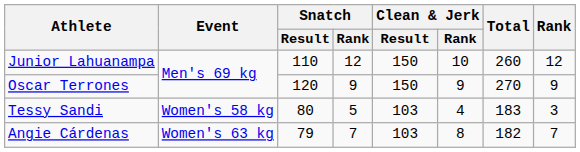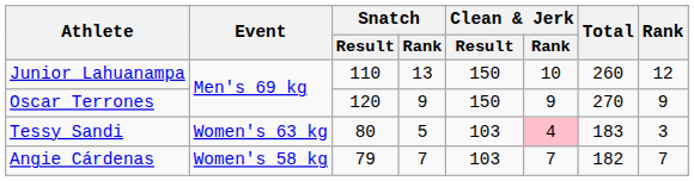 <table class="wikitable" style="font-size:90%">
 <tr>
 <th rowspan=2>Athlete</th>
 <th rowspan=2>Event</th>
 <th colspan="2">Snatch</th>
 <th colspan="2">Clean & Jerk</th>
 <th rowspan="2">Total</th>
 <th rowspan="2">Rank</th>
 </tr>
 <tr style="font-size:95%">
 <th>Result</th>
 <th>Rank</th>
 <th>Result</th>
 <th>Rank</th>
 </tr>
 <tr align=center>
 <td align=left><a href='#'>Junior Lahuanampa</a></td>
 <td align=left rowspan=2><a href='#'>Men's 69 kg</a></td>
 <td>110</td>
-<td>12</td>
+<td>13</td>
 <td>150</td>
 <td>10</td>
 <td>260</td>
 <td>12</td>
 </tr>
 <tr align=center>
 <td align=left><a href='#'>Oscar Terrones</a></td>
 <td>120</td>
 <td>9</td>
 <td>150</td>
 <td>9</td>
 <td>270</td>
 <td>9</td>
 </tr>
 <tr align=center>
 <td align=left><a href='#'>Tessy Sandi</a></td>
-<td align=left><a href='#'>Women's 58 kg</a></td>
+<td align=left><a href='#'>Women's 63 kg</a></td>
 <td>80</td>
 <td>5</td>
 <td>103</td>
-<td>4</td>
+<td style="background: pink;">4</td>
 <td>183</td>
 <td>3</td>
 </tr>
 <tr align=center>
 <td align=left><a href='#'>Angie Cárdenas</a></td>
-<td align=left><a href='#'>Women's 63 kg</a></td>
+<td align=left><a href='#'>Women's 58 kg</a></td>
 <td>79</td>
 <td>7</td>
 <td>103</td>
-<td>8</td>
+<td>7</td>
 <td>182</td>
 <td>7</td>
 </tr>
 </table>
